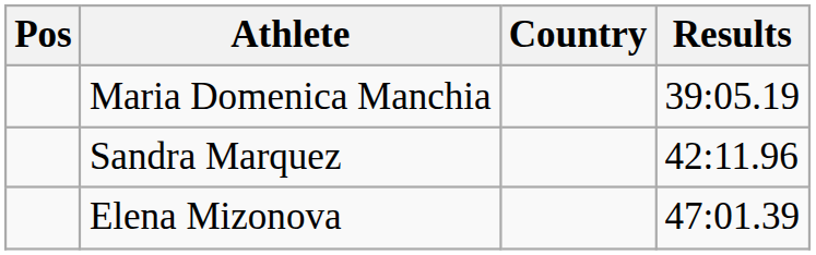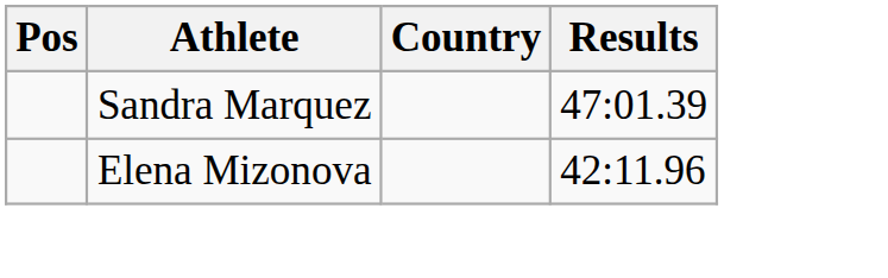 <table class="wikitable">
 <tr>
 <th>Pos</th>
 <th>Athlete</th>
 <th>Country</th>
 <th>Results</th>
 </tr>
 <tr>
 <td align="center"></td>
-<td>Maria Domenica Manchia</td>
-<td></td>
-<td>39:05.19</td>
-</tr>
-<tr>
-<td align="center"></td>
 <td>Sandra Marquez</td>
 <td></td>
-<td>42:11.96</td>
+<td>47:01.39</td>
 </tr>
 <tr>
 <td align="center"></td>
 <td>Elena Mizonova</td>
 <td></td>
-<td>47:01.39</td>
+<td>42:11.96</td>
 </tr>
 </table>
